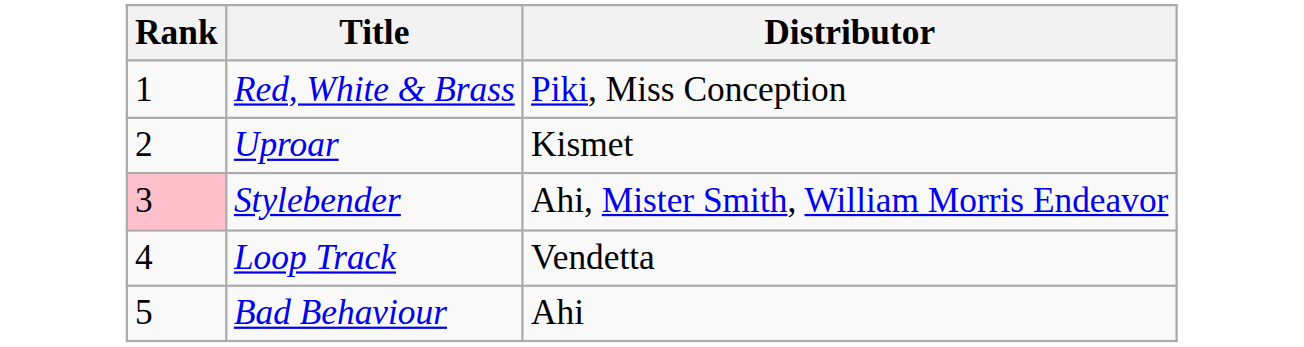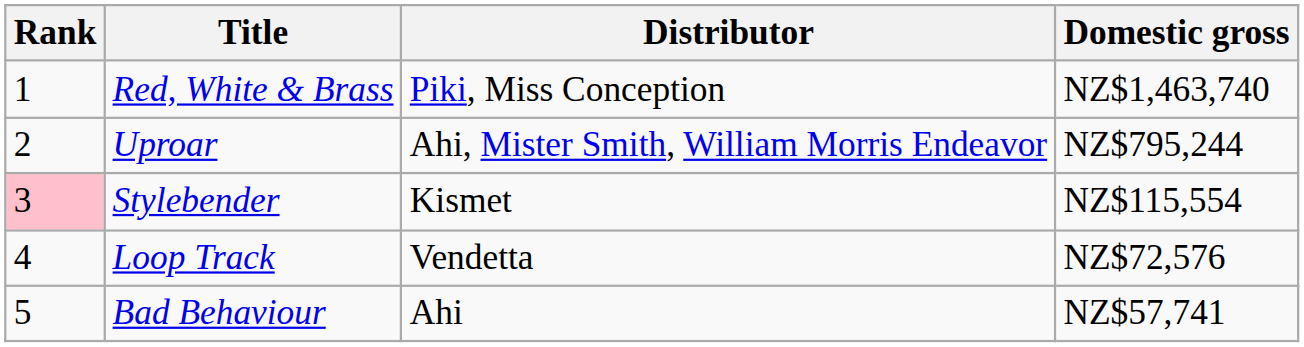 <table class="wikitable sortable" style="margin:auto; margin:auto;">
 <tr>
 <th>Rank</th>
 <th>Title</th>
 <th>Distributor</th>
+<th>Domestic gross</th>
 </tr>
 <tr>
 <td>1</td>
 <td><em><a href='#'>Red, White & Brass</a></em></td>
 <td><a href='#'>Piki</a>, Miss Conception</td>
+<td>NZ$1,463,740</td>
 </tr>
 <tr>
 <td>2</td>
 <td><em><a href='#'>Uproar</a></em></td>
-<td>Kismet</td>
+<td>Ahi, <a href='#'>Mister Smith</a>, <a href='#'>William Morris Endeavor</a></td>
+<td>NZ$795,244</td>
 </tr>
 <tr>
 <td style="background: pink;">3</td>
 <td><em><a href='#'>Stylebender</a></em></td>
-<td>Ahi, <a href='#'>Mister Smith</a>, <a href='#'>William Morris Endeavor</a></td>
+<td>Kismet</td>
+<td>NZ$115,554</td>
 </tr>
 <tr>
 <td>4</td>
 <td><em><a href='#'>Loop Track</a></em></td>
 <td>Vendetta</td>
+<td>NZ$72,576</td>
 </tr>
 <tr>
 <td>5</td>
 <td><em><a href='#'>Bad Behaviour</a></em></td>
 <td>Ahi</td>
+<td>NZ$57,741</td>
 </tr>
 </table>
